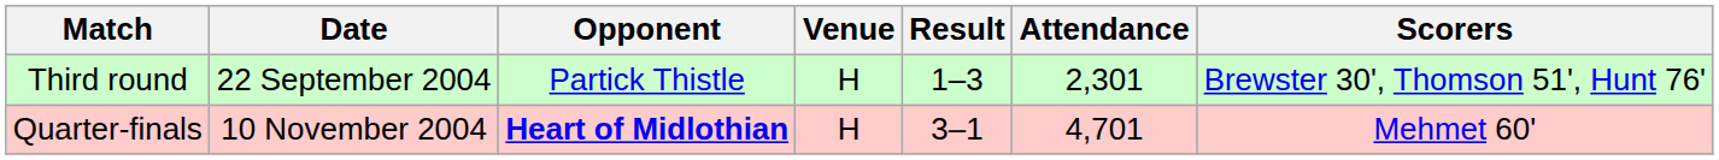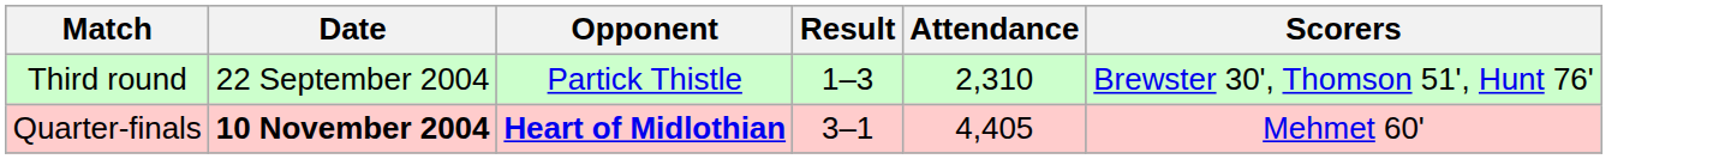 <table class="wikitable" style="font-size:100%; text-align:center">
 <tr>
 <th>Match</th>
 <th>Date</th>
 <th>Opponent</th>
-<th>Venue</th>
 <th>Result</th>
 <th>Attendance</th>
 <th>Scorers</th>
 </tr>
 <tr style="background: #CCFFCC;">
 <td>Third round</td>
 <td>22 September 2004</td>
 <td><a href='#'>Partick Thistle</a></td>
-<td>H</td>
 <td>1–3</td>
-<td>2,301</td>
+<td>2,310</td>
 <td><a href='#'>Brewster</a> 30', <a href='#'>Thomson</a> 51', <a href='#'>Hunt</a> 76'</td>
 </tr>
 <tr style="background: #FFCCCC;">
 <td>Quarter-finals</td>
-<td>10 November 2004</td>
+<td><strong>10 November 2004</strong></td>
 <td><strong><a href='#'>Heart of Midlothian</a></strong></td>
-<td>H</td>
 <td>3–1</td>
-<td>4,701</td>
+<td>4,405</td>
 <td><a href='#'>Mehmet</a> 60'</td>
 </tr>
 </table>
